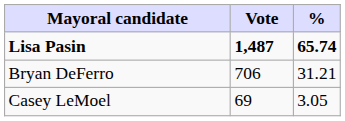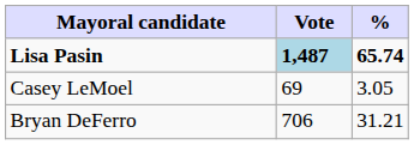 <table class="wikitable">
 <tr>
 <th style="background:#ddf;" width="200px">Mayoral candidate</th>
 <th style="background:#ddf;" width="50px">Vote</th>
 <th style="background:#ddf;" width="30px">%</th>
 </tr>
 <tr>
 <td><strong>Lisa Pasin</strong></td>
-<td><strong>1,487</strong></td>
+<td style="background: lightblue;"><strong>1,487</strong></td>
 <td><strong>65.74</strong></td>
+</tr>
+<tr>
+<td>Casey LeMoel</td>
+<td>69</td>
+<td>3.05</td>
 </tr>
 <tr>
 <td>Bryan DeFerro</td>
 <td>706</td>
 <td>31.21</td>
 </tr>
-<tr>
-<td>Casey LeMoel</td>
-<td>69</td>
-<td>3.05</td>
-</tr>
 </table>
